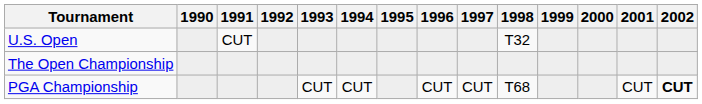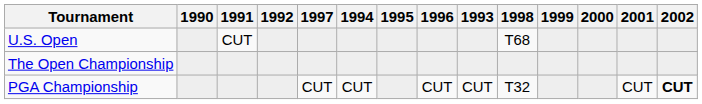 <table class="wikitable" style="font-size:95%;text-align:center;">
 <tr>
 <th>Tournament</th>
 <th>1990</th>
 <th>1991</th>
 <th>1992</th>
-<th>1993</th>
+<th>1997</th>
 <th>1994</th>
 <th>1995</th>
 <th>1996</th>
-<th>1997</th>
+<th>1993</th>
 <th>1998</th>
 <th>1999</th>
 <th>2000</th>
 <th>2001</th>
 <th>2002</th>
 </tr>
 <tr>
 <td align=left><a href='#'>U.S. Open</a></td>
 <td style="background:#eeeeee;"></td>
 <td>CUT</td>
 <td style="background:#eeeeee;"></td>
 <td style="background:#eeeeee;"></td>
 <td style="background:#eeeeee;"></td>
 <td style="background:#eeeeee;"></td>
 <td style="background:#eeeeee;"></td>
 <td style="background:#eeeeee;"></td>
-<td>T32</td>
+<td>T68</td>
 <td style="background:#eeeeee;"></td>
 <td style="background:#eeeeee;"></td>
 <td style="background:#eeeeee;"></td>
 <td style="background:#eeeeee;"></td>
 </tr>
 <tr>
 <td align=left><a href='#'>The Open Championship</a></td>
 <td style="background:#eeeeee;"></td>
 <td style="background:#eeeeee;"></td>
 <td style="background:#eeeeee;"></td>
 <td style="background:#eeeeee;"></td>
 <td style="background:#eeeeee;"></td>
 <td style="background:#eeeeee;"></td>
 <td style="background:#eeeeee;"></td>
 <td style="background:#eeeeee;"></td>
 <td style="background:#eeeeee;"></td>
 <td style="background:#eeeeee;"></td>
 <td style="background:#eeeeee;"></td>
 <td style="background:#eeeeee;"></td>
 <td style="background:#eeeeee;"></td>
 </tr>
 <tr>
 <td align=left><a href='#'>PGA Championship</a></td>
 <td style="background:#eeeeee;"></td>
 <td style="background:#eeeeee;"></td>
 <td style="background:#eeeeee;"></td>
 <td>CUT</td>
 <td>CUT</td>
 <td style="background:#eeeeee;"></td>
 <td>CUT</td>
 <td>CUT</td>
-<td>T68</td>
+<td>T32</td>
 <td style="background:#eeeeee;"></td>
 <td style="background:#eeeeee;"></td>
 <td>CUT</td>
 <td><strong>CUT</strong></td>
 </tr>
 </table>
